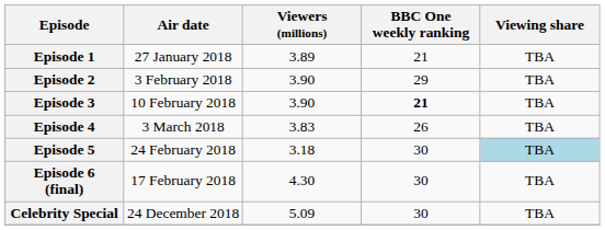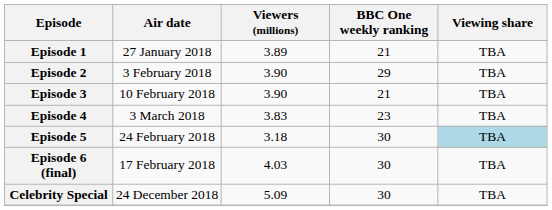 <table class="wikitable" style="text-align:center">
 <tr>
 <th style="width:20%">Episode</th>
 <th style="width:20%">Air date</th>
 <th style="width:20%">Viewers<br><small>(millions)</small></th>
 <th style="width:20%">BBC One<br>weekly ranking</th>
 <th style="width:20%">Viewing share</th>
 </tr>
 <tr>
 <th>Episode 1</th>
 <td>27 January 2018</td>
 <td>3.89</td>
 <td>21</td>
 <td>TBA</td>
 </tr>
 <tr>
 <th>Episode 2</th>
 <td>3 February 2018</td>
 <td>3.90</td>
 <td>29</td>
 <td>TBA</td>
 </tr>
 <tr>
 <th>Episode 3</th>
 <td>10 February 2018</td>
 <td>3.90</td>
-<td><strong>21</strong></td>
+<td>21</td>
 <td>TBA</td>
 </tr>
 <tr>
 <th>Episode 4</th>
 <td>3 March 2018</td>
 <td>3.83</td>
-<td>26</td>
+<td>23</td>
 <td>TBA</td>
 </tr>
 <tr>
 <th>Episode 5</th>
 <td>24 February 2018</td>
 <td>3.18</td>
 <td>30</td>
 <td style="background: lightblue;">TBA</td>
 </tr>
 <tr>
 <th>Episode 6 <br> (final)</th>
 <td>17 February 2018</td>
-<td>4.30</td>
+<td>4.03</td>
 <td>30</td>
 <td>TBA</td>
 </tr>
 <tr>
 <th>Celebrity Special</th>
 <td>24 December 2018</td>
 <td>5.09</td>
 <td>30</td>
 <td>TBA</td>
 </tr>
 <tr>
 </tr>
 </table>
